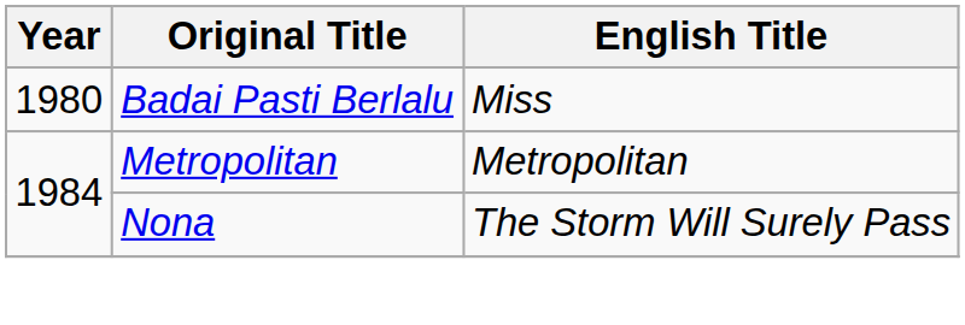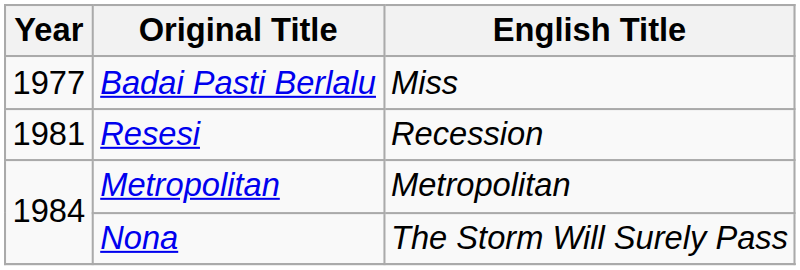 <table class="wikitable sortable">
 <tr>
 <th>Year</th>
 <th>Original Title</th>
 <th>English Title</th>
 </tr>
 <tr>
-<td>1980</td>
+<td>1977</td>
 <td><em><a href='#'>Badai Pasti Berlalu</a></em></td>
 <td><em>Miss</em></td>
+</tr>
+<tr>
+<td>1981</td>
+<td><em><a href='#'>Resesi</a></em></td>
+<td><em>Recession</em></td>
 </tr>
 <tr>
 <td rowspan="2">1984</td>
 <td><em><a href='#'>Metropolitan</a></em></td>
 <td><em>Metropolitan</em></td>
 </tr>
 <tr>
 <td><em><a href='#'>Nona</a></em></td>
 <td><em>The Storm Will Surely Pass</em></td>
 </tr>
 <tr>
 </tr>
 </table>
